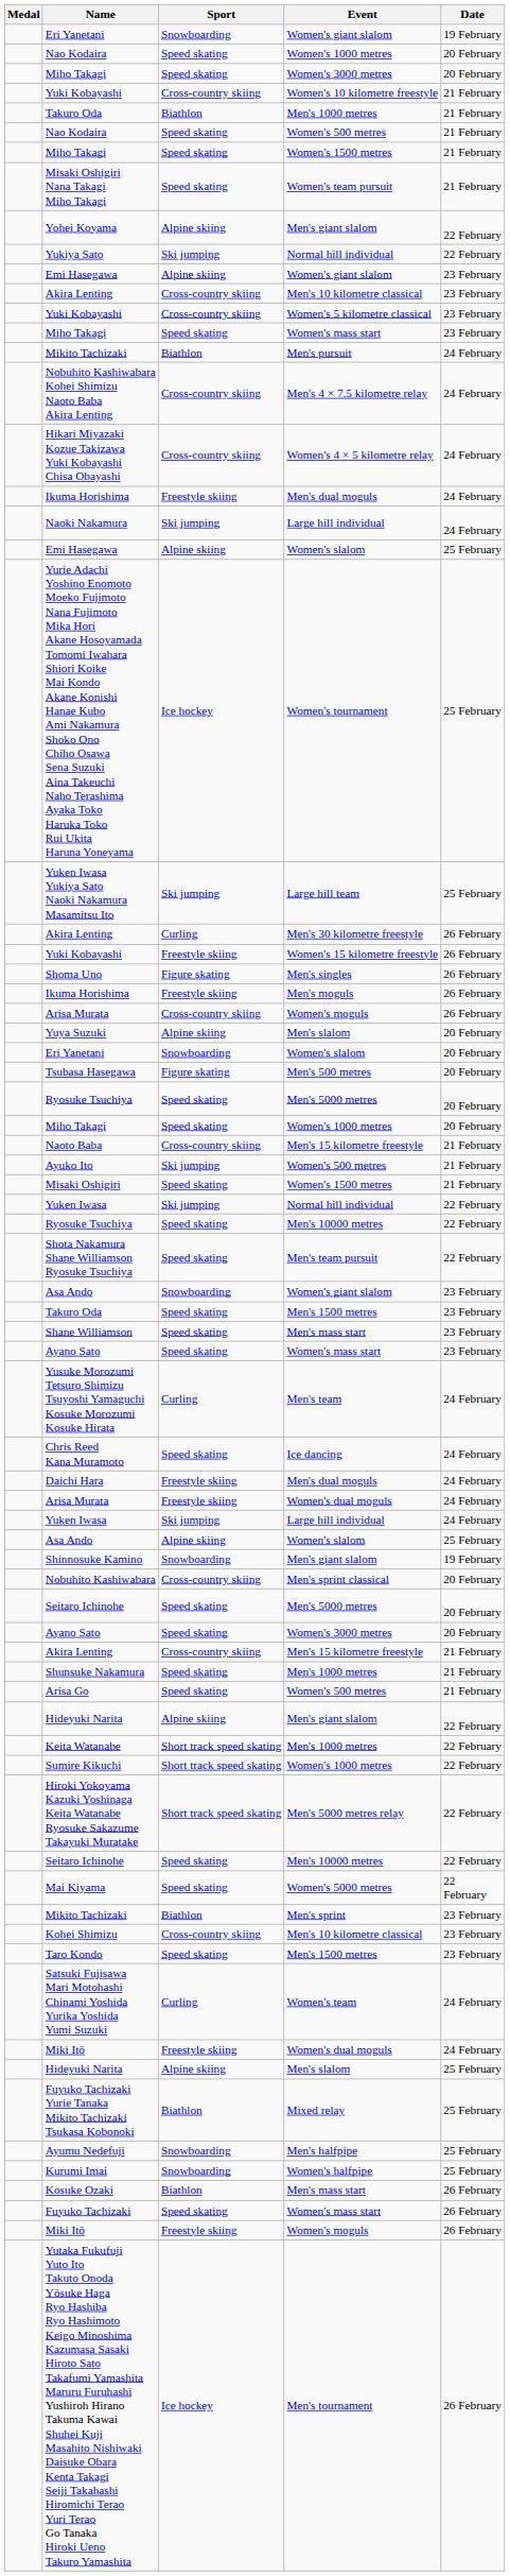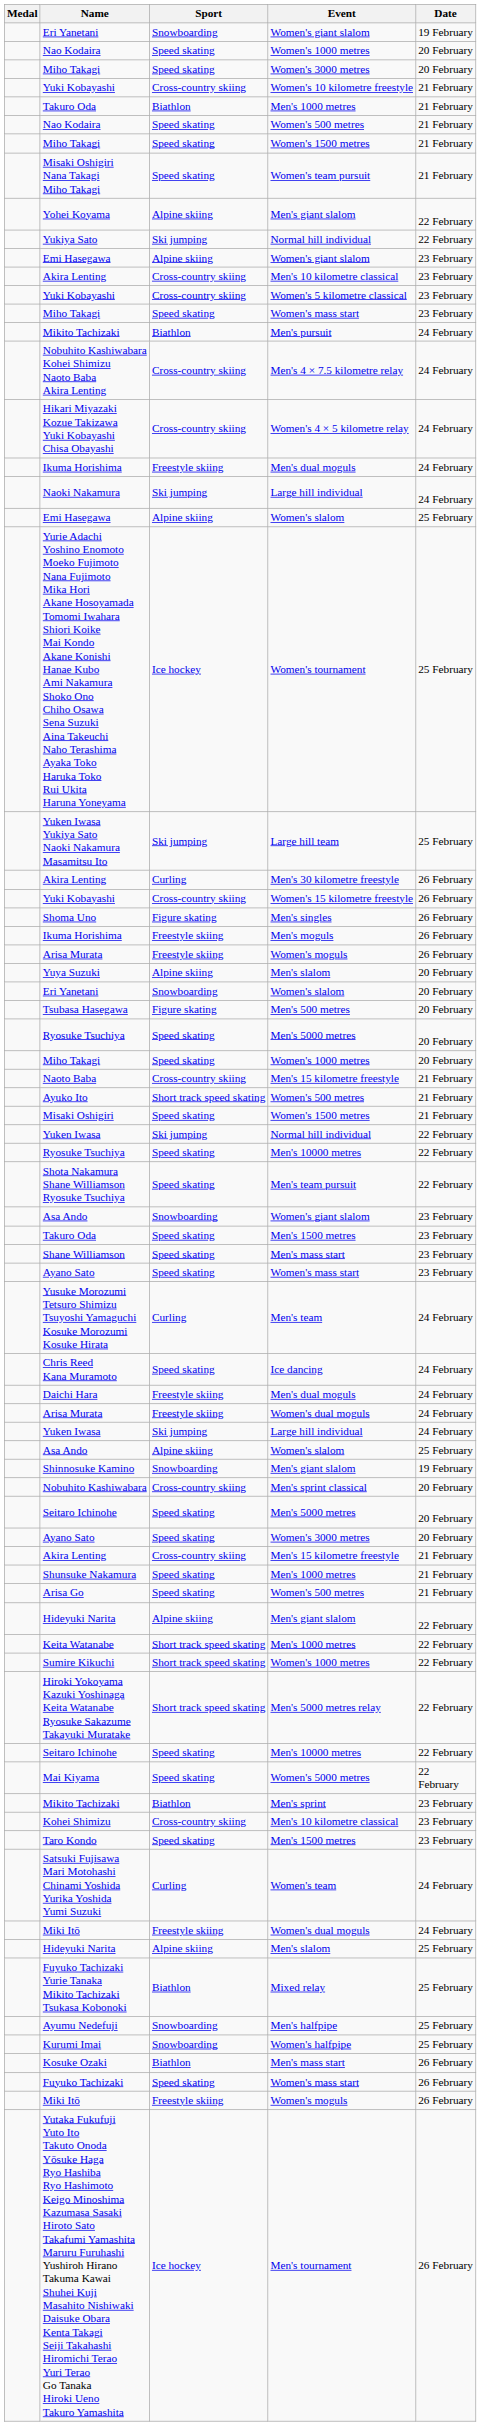 <table class="wikitable sortable" style="font-size: 95%;">
 <tr>
 <th>Medal</th>
 <th>Name</th>
 <th>Sport</th>
 <th>Event</th>
 <th>Date</th>
 </tr>
 <tr>
 <td></td>
 <td><a href='#'>Eri Yanetani</a></td>
 <td><a href='#'>Snowboarding</a></td>
 <td><a href='#'>Women's giant slalom</a></td>
 <td>19 February</td>
 </tr>
 <tr>
 <td></td>
 <td><a href='#'>Nao Kodaira</a></td>
 <td><a href='#'>Speed skating</a></td>
 <td><a href='#'>Women's 1000 metres</a></td>
 <td>20 February</td>
 </tr>
 <tr>
 <td></td>
 <td><a href='#'>Miho Takagi</a></td>
 <td><a href='#'>Speed skating</a></td>
 <td><a href='#'>Women's 3000 metres</a></td>
 <td>20 February</td>
 </tr>
 <tr>
 <td></td>
 <td><a href='#'>Yuki Kobayashi</a></td>
 <td><a href='#'>Cross-country skiing</a></td>
 <td><a href='#'>Women's 10 kilometre freestyle</a></td>
 <td>21 February</td>
 </tr>
 <tr>
 <td></td>
 <td><a href='#'>Takuro Oda</a></td>
 <td><a href='#'>Biathlon</a></td>
 <td><a href='#'>Men's 1000 metres</a></td>
 <td>21 February</td>
 </tr>
 <tr>
 <td></td>
 <td><a href='#'>Nao Kodaira</a></td>
 <td><a href='#'>Speed skating</a></td>
 <td><a href='#'>Women's 500 metres</a></td>
 <td>21 February</td>
 </tr>
 <tr>
 <td></td>
 <td><a href='#'>Miho Takagi</a></td>
 <td><a href='#'>Speed skating</a></td>
 <td><a href='#'>Women's 1500 metres</a></td>
 <td>21 February</td>
 </tr>
 <tr>
 <td></td>
 <td><a href='#'>Misaki Oshigiri</a><br><a href='#'>Nana Takagi</a><br><a href='#'>Miho Takagi</a></td>
 <td><a href='#'>Speed skating</a></td>
 <td><a href='#'>Women's team pursuit</a></td>
 <td>21 February</td>
 </tr>
 <tr>
 <td></td>
 <td><a href='#'>Yohei Koyama</a></td>
 <td><a href='#'>Alpine skiing</a></td>
 <td><a href='#'>Men's giant slalom</a></td>
 <td><br>22 February</td>
 </tr>
 <tr>
 <td></td>
 <td><a href='#'>Yukiya Sato</a></td>
 <td><a href='#'>Ski jumping</a></td>
 <td><a href='#'>Normal hill individual</a></td>
 <td>22 February</td>
 </tr>
 <tr>
 <td></td>
 <td><a href='#'>Emi Hasegawa</a></td>
 <td><a href='#'>Alpine skiing</a></td>
 <td><a href='#'>Women's giant slalom</a></td>
 <td>23 February</td>
 </tr>
 <tr>
 <td></td>
 <td><a href='#'>Akira Lenting</a></td>
 <td><a href='#'>Cross-country skiing</a></td>
 <td><a href='#'>Men's 10 kilometre classical</a></td>
 <td>23 February</td>
 </tr>
 <tr>
 <td></td>
 <td><a href='#'>Yuki Kobayashi</a></td>
 <td><a href='#'>Cross-country skiing</a></td>
 <td><a href='#'>Women's 5 kilometre classical</a></td>
 <td>23 February</td>
 </tr>
 <tr>
 <td></td>
 <td><a href='#'>Miho Takagi</a></td>
 <td><a href='#'>Speed skating</a></td>
 <td><a href='#'>Women's mass start</a></td>
 <td>23 February</td>
 </tr>
 <tr>
 <td></td>
 <td><a href='#'>Mikito Tachizaki</a></td>
 <td><a href='#'>Biathlon</a></td>
 <td><a href='#'>Men's pursuit</a></td>
 <td>24 February</td>
 </tr>
 <tr>
 <td></td>
 <td><a href='#'>Nobuhito Kashiwabara</a><br><a href='#'>Kohei Shimizu</a><br><a href='#'>Naoto Baba</a><br><a href='#'>Akira Lenting</a></td>
 <td><a href='#'>Cross-country skiing</a></td>
 <td><a href='#'>Men's 4 × 7.5 kilometre relay</a></td>
 <td>24 February</td>
 </tr>
 <tr>
 <td></td>
 <td><a href='#'>Hikari Miyazaki</a><br><a href='#'>Kozue Takizawa</a><br><a href='#'>Yuki Kobayashi</a><br><a href='#'>Chisa Obayashi</a></td>
 <td><a href='#'>Cross-country skiing</a></td>
 <td><a href='#'>Women's 4 × 5 kilometre relay</a></td>
 <td>24 February</td>
 </tr>
 <tr>
 <td></td>
 <td><a href='#'>Ikuma Horishima</a></td>
 <td><a href='#'>Freestyle skiing</a></td>
 <td><a href='#'>Men's dual moguls</a></td>
 <td>24 February</td>
 </tr>
 <tr>
 <td></td>
 <td><a href='#'>Naoki Nakamura</a></td>
 <td><a href='#'>Ski jumping</a></td>
 <td><a href='#'>Large hill individual</a></td>
 <td><br>24 February</td>
 </tr>
 <tr>
 <td></td>
 <td><a href='#'>Emi Hasegawa</a></td>
 <td><a href='#'>Alpine skiing</a></td>
 <td><a href='#'>Women's slalom</a></td>
 <td>25 February</td>
 </tr>
 <tr>
 <td></td>
 <td><a href='#'>Yurie Adachi</a><br><a href='#'>Yoshino Enomoto</a><br><a href='#'>Moeko Fujimoto</a><br><a href='#'>Nana Fujimoto</a><br><a href='#'>Mika Hori</a><br><a href='#'>Akane Hosoyamada</a><br><a href='#'>Tomomi Iwahara</a><br><a href='#'>Shiori Koike</a><br><a href='#'>Mai Kondo</a><br><a href='#'>Akane Konishi</a><br><a href='#'>Hanae Kubo</a><br><a href='#'>Ami Nakamura</a><br><a href='#'>Shoko Ono</a><br><a href='#'>Chiho Osawa</a><br><a href='#'>Sena Suzuki</a><br><a href='#'>Aina Takeuchi</a><br><a href='#'>Naho Terashima</a><br><a href='#'>Ayaka Toko</a><br><a href='#'>Haruka Toko</a><br><a href='#'>Rui Ukita</a><br><a href='#'>Haruna Yoneyama</a></td>
 <td><a href='#'>Ice hockey</a></td>
 <td><a href='#'>Women's tournament</a></td>
 <td>25 February</td>
 </tr>
 <tr>
 <td></td>
 <td><a href='#'>Yuken Iwasa</a><br><a href='#'>Yukiya Sato</a><br><a href='#'>Naoki Nakamura</a><br><a href='#'>Masamitsu Ito</a></td>
 <td><a href='#'>Ski jumping</a></td>
 <td><a href='#'>Large hill team</a></td>
 <td>25 February</td>
 </tr>
 <tr>
 <td></td>
 <td><a href='#'>Akira Lenting</a></td>
 <td><a href='#'>Curling</a></td>
 <td><a href='#'>Men's 30 kilometre freestyle</a></td>
 <td>26 February</td>
 </tr>
 <tr>
 <td></td>
 <td><a href='#'>Yuki Kobayashi</a></td>
-<td><a href='#'>Freestyle skiing</a></td>
+<td><a href='#'>Cross-country skiing</a></td>
 <td><a href='#'>Women's 15 kilometre freestyle</a></td>
 <td>26 February</td>
 </tr>
 <tr>
 <td></td>
 <td><a href='#'>Shoma Uno</a></td>
 <td><a href='#'>Figure skating</a></td>
 <td><a href='#'>Men's singles</a></td>
 <td>26 February</td>
 </tr>
 <tr>
 <td></td>
 <td><a href='#'>Ikuma Horishima</a></td>
 <td><a href='#'>Freestyle skiing</a></td>
 <td><a href='#'>Men's moguls</a></td>
 <td>26 February</td>
 </tr>
 <tr>
 <td></td>
 <td><a href='#'>Arisa Murata</a></td>
-<td><a href='#'>Cross-country skiing</a></td>
+<td><a href='#'>Freestyle skiing</a></td>
 <td><a href='#'>Women's moguls</a></td>
 <td>26 February</td>
 </tr>
 <tr>
 <td></td>
 <td><a href='#'>Yuya Suzuki</a></td>
 <td><a href='#'>Alpine skiing</a></td>
 <td><a href='#'>Men's slalom</a></td>
 <td>20 February</td>
 </tr>
 <tr>
 <td></td>
 <td><a href='#'>Eri Yanetani</a></td>
 <td><a href='#'>Snowboarding</a></td>
 <td><a href='#'>Women's slalom</a></td>
 <td>20 February</td>
 </tr>
 <tr>
 <td></td>
 <td><a href='#'>Tsubasa Hasegawa</a></td>
 <td><a href='#'>Figure skating</a></td>
 <td><a href='#'>Men's 500 metres</a></td>
 <td>20 February</td>
 </tr>
 <tr>
 <td></td>
 <td><a href='#'>Ryosuke Tsuchiya</a></td>
 <td><a href='#'>Speed skating</a></td>
 <td><a href='#'>Men's 5000 metres</a></td>
 <td><br>20 February</td>
 </tr>
 <tr>
 <td></td>
 <td><a href='#'>Miho Takagi</a></td>
 <td><a href='#'>Speed skating</a></td>
 <td><a href='#'>Women's 1000 metres</a></td>
 <td>20 February</td>
 </tr>
 <tr>
 <td></td>
 <td><a href='#'>Naoto Baba</a></td>
 <td><a href='#'>Cross-country skiing</a></td>
 <td><a href='#'>Men's 15 kilometre freestyle</a></td>
 <td>21 February</td>
 </tr>
 <tr>
 <td></td>
 <td><a href='#'>Ayuko Ito</a></td>
-<td><a href='#'>Ski jumping</a></td>
+<td><a href='#'>Short track speed skating</a></td>
 <td><a href='#'>Women's 500 metres</a></td>
 <td>21 February</td>
 </tr>
 <tr>
 <td></td>
 <td><a href='#'>Misaki Oshigiri</a></td>
 <td><a href='#'>Speed skating</a></td>
 <td><a href='#'>Women's 1500 metres</a></td>
 <td>21 February</td>
 </tr>
 <tr>
 <td></td>
 <td><a href='#'>Yuken Iwasa</a></td>
 <td><a href='#'>Ski jumping</a></td>
 <td><a href='#'>Normal hill individual</a></td>
 <td>22 February</td>
 </tr>
 <tr>
 <td></td>
 <td><a href='#'>Ryosuke Tsuchiya</a></td>
 <td><a href='#'>Speed skating</a></td>
 <td><a href='#'>Men's 10000 metres</a></td>
 <td>22 February</td>
 </tr>
 <tr>
 <td></td>
 <td><a href='#'>Shota Nakamura</a><br><a href='#'>Shane Williamson</a><br><a href='#'>Ryosuke Tsuchiya</a></td>
 <td><a href='#'>Speed skating</a></td>
 <td><a href='#'>Men's team pursuit</a></td>
 <td>22 February</td>
 </tr>
 <tr>
 <td></td>
 <td><a href='#'>Asa Ando</a></td>
 <td><a href='#'>Snowboarding</a></td>
 <td><a href='#'>Women's giant slalom</a></td>
 <td>23 February</td>
 </tr>
 <tr>
 <td></td>
 <td><a href='#'>Takuro Oda</a></td>
 <td><a href='#'>Speed skating</a></td>
 <td><a href='#'>Men's 1500 metres</a></td>
 <td>23 February</td>
 </tr>
 <tr>
 <td></td>
 <td><a href='#'>Shane Williamson</a></td>
 <td><a href='#'>Speed skating</a></td>
 <td><a href='#'>Men's mass start</a></td>
 <td>23 February</td>
 </tr>
 <tr>
 <td></td>
 <td><a href='#'>Ayano Sato</a></td>
 <td><a href='#'>Speed skating</a></td>
 <td><a href='#'>Women's mass start</a></td>
 <td>23 February</td>
 </tr>
 <tr>
 <td></td>
 <td><a href='#'>Yusuke Morozumi</a><br><a href='#'>Tetsuro Shimizu</a><br><a href='#'>Tsuyoshi Yamaguchi</a><br><a href='#'>Kosuke Morozumi</a><br><a href='#'>Kosuke Hirata</a></td>
 <td><a href='#'>Curling</a></td>
 <td><a href='#'>Men's team</a></td>
 <td>24 February</td>
 </tr>
 <tr>
 <td></td>
 <td><a href='#'>Chris Reed</a><br><a href='#'>Kana Muramoto</a></td>
 <td><a href='#'>Speed skating</a></td>
 <td><a href='#'>Ice dancing</a></td>
 <td>24 February</td>
 </tr>
 <tr>
 <td></td>
 <td><a href='#'>Daichi Hara</a></td>
 <td><a href='#'>Freestyle skiing</a></td>
 <td><a href='#'>Men's dual moguls</a></td>
 <td>24 February</td>
 </tr>
 <tr>
 <td></td>
 <td><a href='#'>Arisa Murata</a></td>
 <td><a href='#'>Freestyle skiing</a></td>
 <td><a href='#'>Women's dual moguls</a></td>
 <td>24 February</td>
 </tr>
 <tr>
 <td></td>
 <td><a href='#'>Yuken Iwasa</a></td>
 <td><a href='#'>Ski jumping</a></td>
 <td><a href='#'>Large hill individual</a></td>
 <td>24 February</td>
 </tr>
 <tr>
 <td></td>
 <td><a href='#'>Asa Ando</a></td>
 <td><a href='#'>Alpine skiing</a></td>
 <td><a href='#'>Women's slalom</a></td>
 <td>25 February</td>
 </tr>
 <tr>
 <td></td>
 <td><a href='#'>Shinnosuke Kamino</a></td>
 <td><a href='#'>Snowboarding</a></td>
 <td><a href='#'>Men's giant slalom</a></td>
 <td>19 February</td>
 </tr>
 <tr>
 <td></td>
 <td><a href='#'>Nobuhito Kashiwabara</a></td>
 <td><a href='#'>Cross-country skiing</a></td>
 <td><a href='#'>Men's sprint classical</a></td>
 <td>20 February</td>
 </tr>
 <tr>
 <td></td>
 <td><a href='#'>Seitaro Ichinohe</a></td>
 <td><a href='#'>Speed skating</a></td>
 <td><a href='#'>Men's 5000 metres</a></td>
 <td><br>20 February</td>
 </tr>
 <tr>
 <td></td>
 <td><a href='#'>Ayano Sato</a></td>
 <td><a href='#'>Speed skating</a></td>
 <td><a href='#'>Women's 3000 metres</a></td>
 <td>20 February</td>
 </tr>
 <tr>
 <td></td>
 <td><a href='#'>Akira Lenting</a></td>
 <td><a href='#'>Cross-country skiing</a></td>
 <td><a href='#'>Men's 15 kilometre freestyle</a></td>
 <td>21 February</td>
 </tr>
 <tr>
 <td></td>
 <td><a href='#'>Shunsuke Nakamura</a></td>
 <td><a href='#'>Speed skating</a></td>
 <td><a href='#'>Men's 1000 metres</a></td>
 <td>21 February</td>
 </tr>
 <tr>
 <td></td>
 <td><a href='#'>Arisa Go</a></td>
 <td><a href='#'>Speed skating</a></td>
 <td><a href='#'>Women's 500 metres</a></td>
 <td>21 February</td>
 </tr>
 <tr>
 <td></td>
 <td><a href='#'>Hideyuki Narita</a></td>
 <td><a href='#'>Alpine skiing</a></td>
 <td><a href='#'>Men's giant slalom</a></td>
 <td><br>22 February</td>
 </tr>
 <tr>
 <td></td>
 <td><a href='#'>Keita Watanabe</a></td>
 <td><a href='#'>Short track speed skating</a></td>
 <td><a href='#'>Men's 1000 metres</a></td>
 <td>22 February</td>
 </tr>
 <tr>
 <td></td>
 <td><a href='#'>Sumire Kikuchi</a></td>
 <td><a href='#'>Short track speed skating</a></td>
 <td><a href='#'>Women's 1000 metres</a></td>
 <td>22 February</td>
 </tr>
 <tr>
 <td></td>
 <td><a href='#'>Hiroki Yokoyama</a><br><a href='#'>Kazuki Yoshinaga</a><br><a href='#'>Keita Watanabe</a><br><a href='#'>Ryosuke Sakazume</a><br><a href='#'>Takayuki Muratake</a></td>
 <td><a href='#'>Short track speed skating</a></td>
 <td><a href='#'>Men's 5000 metres relay</a></td>
 <td>22 February</td>
 </tr>
 <tr>
 <td></td>
 <td><a href='#'>Seitaro Ichinohe</a></td>
 <td><a href='#'>Speed skating</a></td>
 <td><a href='#'>Men's 10000 metres</a></td>
 <td>22 February</td>
 </tr>
 <tr>
 <td></td>
 <td><a href='#'>Mai Kiyama</a></td>
 <td><a href='#'>Speed skating</a></td>
 <td><a href='#'>Women's 5000 metres</a></td>
 <td>22<br>February</td>
 </tr>
 <tr>
 <td></td>
 <td><a href='#'>Mikito Tachizaki</a></td>
 <td><a href='#'>Biathlon</a></td>
 <td><a href='#'>Men's sprint</a></td>
 <td>23 February</td>
 </tr>
 <tr>
 <td></td>
 <td><a href='#'>Kohei Shimizu</a></td>
 <td><a href='#'>Cross-country skiing</a></td>
 <td><a href='#'>Men's 10 kilometre classical</a></td>
 <td>23 February</td>
 </tr>
 <tr>
 <td></td>
 <td><a href='#'>Taro Kondo</a></td>
 <td><a href='#'>Speed skating</a></td>
 <td><a href='#'>Men's 1500 metres</a></td>
 <td>23 February</td>
 </tr>
 <tr>
 <td></td>
 <td><a href='#'>Satsuki Fujisawa</a><br><a href='#'>Mari Motohashi</a><br><a href='#'>Chinami Yoshida</a><br><a href='#'>Yurika Yoshida</a><br><a href='#'>Yumi Suzuki</a></td>
 <td><a href='#'>Curling</a></td>
 <td><a href='#'>Women's team</a></td>
 <td>24 February</td>
 </tr>
 <tr>
 <td></td>
 <td><a href='#'>Miki Itō</a></td>
 <td><a href='#'>Freestyle skiing</a></td>
 <td><a href='#'>Women's dual moguls</a></td>
 <td>24 February</td>
 </tr>
 <tr>
 <td></td>
 <td><a href='#'>Hideyuki Narita</a></td>
 <td><a href='#'>Alpine skiing</a></td>
 <td><a href='#'>Men's slalom</a></td>
 <td>25 February</td>
 </tr>
 <tr>
 <td></td>
 <td><a href='#'>Fuyuko Tachizaki</a><br><a href='#'>Yurie Tanaka</a><br><a href='#'>Mikito Tachizaki</a><br><a href='#'>Tsukasa Kobonoki</a></td>
 <td><a href='#'>Biathlon</a></td>
 <td><a href='#'>Mixed relay</a></td>
 <td>25 February</td>
 </tr>
 <tr>
 <td></td>
 <td><a href='#'>Ayumu Nedefuji</a></td>
 <td><a href='#'>Snowboarding</a></td>
 <td><a href='#'>Men's halfpipe</a></td>
 <td>25 February</td>
 </tr>
 <tr>
 <td></td>
 <td><a href='#'>Kurumi Imai</a></td>
 <td><a href='#'>Snowboarding</a></td>
 <td><a href='#'>Women's halfpipe</a></td>
 <td>25 February</td>
 </tr>
 <tr>
 <td></td>
 <td><a href='#'>Kosuke Ozaki</a></td>
 <td><a href='#'>Biathlon</a></td>
 <td><a href='#'>Men's mass start</a></td>
 <td>26 February</td>
 </tr>
 <tr>
 <td></td>
 <td><a href='#'>Fuyuko Tachizaki</a></td>
 <td><a href='#'>Speed skating</a></td>
 <td><a href='#'>Women's mass start</a></td>
 <td>26 February</td>
 </tr>
 <tr>
 <td></td>
 <td><a href='#'>Miki Itō</a></td>
 <td><a href='#'>Freestyle skiing</a></td>
 <td><a href='#'>Women's moguls</a></td>
 <td>26 February</td>
 </tr>
 <tr>
 <td></td>
 <td><a href='#'>Yutaka Fukufuji</a><br><a href='#'>Yuto Ito</a><br><a href='#'>Takuto Onoda</a><br><a href='#'>Yōsuke Haga</a><br><a href='#'>Ryo Hashiba</a><br><a href='#'>Ryo Hashimoto</a><br><a href='#'>Keigo Minoshima</a><br><a href='#'>Kazumasa Sasaki</a><br><a href='#'>Hiroto Sato</a><br><a href='#'>Takafumi Yamashita</a><br><a href='#'>Maruru Furuhashi</a><br>Yushiroh Hirano<br>Takuma Kawai<br><a href='#'>Shuhei Kuji</a><br><a href='#'>Masahito Nishiwaki</a><br><a href='#'>Daisuke Obara</a><br><a href='#'>Kenta Takagi</a><br><a href='#'>Seiji Takahashi</a><br><a href='#'>Hiromichi Terao</a><br><a href='#'>Yuri Terao</a><br>Go Tanaka<br><a href='#'>Hiroki Ueno</a><br><a href='#'>Takuro Yamashita</a></td>
 <td><a href='#'>Ice hockey</a></td>
 <td><a href='#'>Men's tournament</a></td>
 <td>26 February</td>
 </tr>
 </table>
